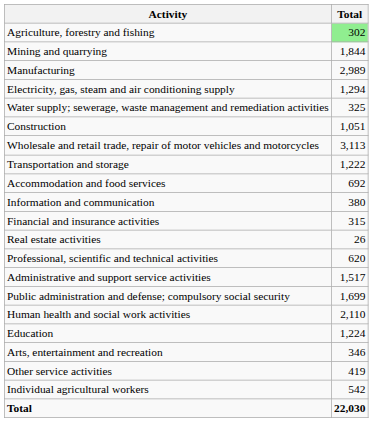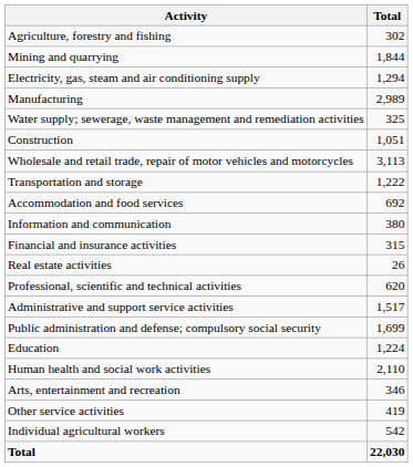 <table class="wikitable sortable" style="font-size:95%;">
 <tr>
 <th>Activity</th>
 <th>Total</th>
 </tr>
 <tr>
 <td>Agriculture, forestry and fishing</td>
-<td align="right" style="background: lightgreen;">302</td>
+<td align="right">302</td>
 </tr>
 <tr>
 <td>Mining and quarrying</td>
 <td align="right">1,844</td>
 </tr>
 <tr>
+<td>Electricity, gas, steam and air conditioning supply</td>
+<td align="right">1,294</td>
+</tr>
+<tr>
 <td>Manufacturing</td>
 <td align="right">2,989</td>
-</tr>
-<tr>
-<td>Electricity, gas, steam and air conditioning supply</td>
-<td align="right">1,294</td>
 </tr>
 <tr>
 <td>Water supply; sewerage, waste management and remediation activities</td>
 <td align="right">325</td>
 </tr>
 <tr>
 <td>Construction</td>
 <td align="right">1,051</td>
 </tr>
 <tr>
 <td>Wholesale and retail trade, repair of motor vehicles and motorcycles</td>
 <td align="right">3,113</td>
 </tr>
 <tr>
 <td>Transportation and storage</td>
 <td align="right">1,222</td>
 </tr>
 <tr>
 <td>Accommodation and food services</td>
 <td align="right">692</td>
 </tr>
 <tr>
 <td>Information and communication</td>
 <td align="right">380</td>
 </tr>
 <tr>
 <td>Financial and insurance activities</td>
 <td align="right">315</td>
 </tr>
 <tr>
 <td>Real estate activities</td>
 <td align="right">26</td>
 </tr>
 <tr>
 <td>Professional, scientific and technical activities</td>
 <td align="right">620</td>
 </tr>
 <tr>
 <td>Administrative and support service activities</td>
 <td align="right">1,517</td>
 </tr>
 <tr>
 <td>Public administration and defense; compulsory social security</td>
 <td align="right">1,699</td>
 </tr>
 <tr>
+<td>Education</td>
+<td align="right">1,224</td>
+</tr>
+<tr>
 <td>Human health and social work activities</td>
 <td align="right">2,110</td>
-</tr>
-<tr>
-<td>Education</td>
-<td align="right">1,224</td>
 </tr>
 <tr>
 <td>Arts, entertainment and recreation</td>
 <td align="right">346</td>
 </tr>
 <tr>
 <td>Other service activities</td>
 <td align="right">419</td>
 </tr>
 <tr>
 <td>Individual agricultural workers</td>
 <td align="right">542</td>
 </tr>
 <tr class="sortbottom">
 <td><strong>Total</strong></td>
 <td align="right"><strong>22,030</strong></td>
 </tr>
 </table>
